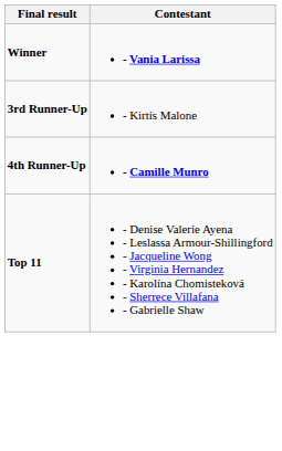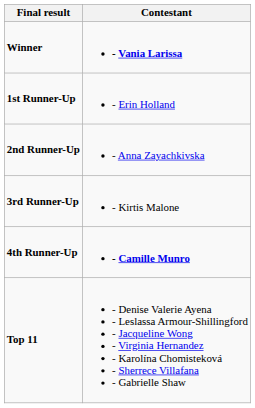 <table class="wikitable">
 <tr>
 <th>Final result</th>
 <th>Contestant</th>
 </tr>
 <tr>
 <td><strong>Winner</strong></td>
 <td><br><ul><li><strong> - <a href='#'>Vania Larissa</a></strong></li></ul></td>
+</tr>
+<tr>
+<td><strong>1st Runner-Up</strong></td>
+<td><br><ul><li> - <a href='#'>Erin Holland</a></li></ul></td>
+</tr>
+<tr>
+<td><strong>2nd Runner-Up</strong></td>
+<td><br><ul><li> - <a href='#'>Anna Zayachkivska</a></li></ul></td>
 </tr>
 <tr>
 <td><strong>3rd Runner-Up</strong></td>
 <td><br><ul><li> - Kirtis Malone</li></ul></td>
 </tr>
 <tr>
 <td><strong>4th Runner-Up</strong></td>
 <td><strong><br><ul><li> - <a href='#'>Camille Munro</a></li></ul></strong></td>
 </tr>
 <tr>
 <td><strong>Top 11</strong></td>
 <td><br><ul><li> - Denise Valerie Ayena</li><li> - Leslassa Armour-Shillingford</li><li> - <a href='#'>Jacqueline Wong</a></li><li> - <a href='#'>Virginia Hernandez</a></li><li> - Karolína Chomisteková</li><li> - <a href='#'>Sherrece Villafana</a></li><li> - Gabrielle Shaw</li></ul></td>
 </tr>
 </table>
